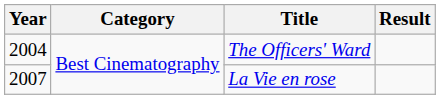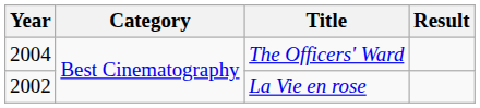 <table class="wikitable">
 <tr>
 <th>Year</th>
 <th>Category</th>
 <th>Title</th>
 <th>Result</th>
 </tr>
 <tr>
 <td>2004</td>
 <td rowspan=2><a href='#'>Best Cinematography</a></td>
 <td><em><a href='#'>The Officers' Ward</a></em></td>
 <td></td>
 </tr>
 <tr>
-<td>2007</td>
+<td>2002</td>
 <td><em><a href='#'>La Vie en rose</a></em></td>
 <td></td>
 </tr>
 </table>
